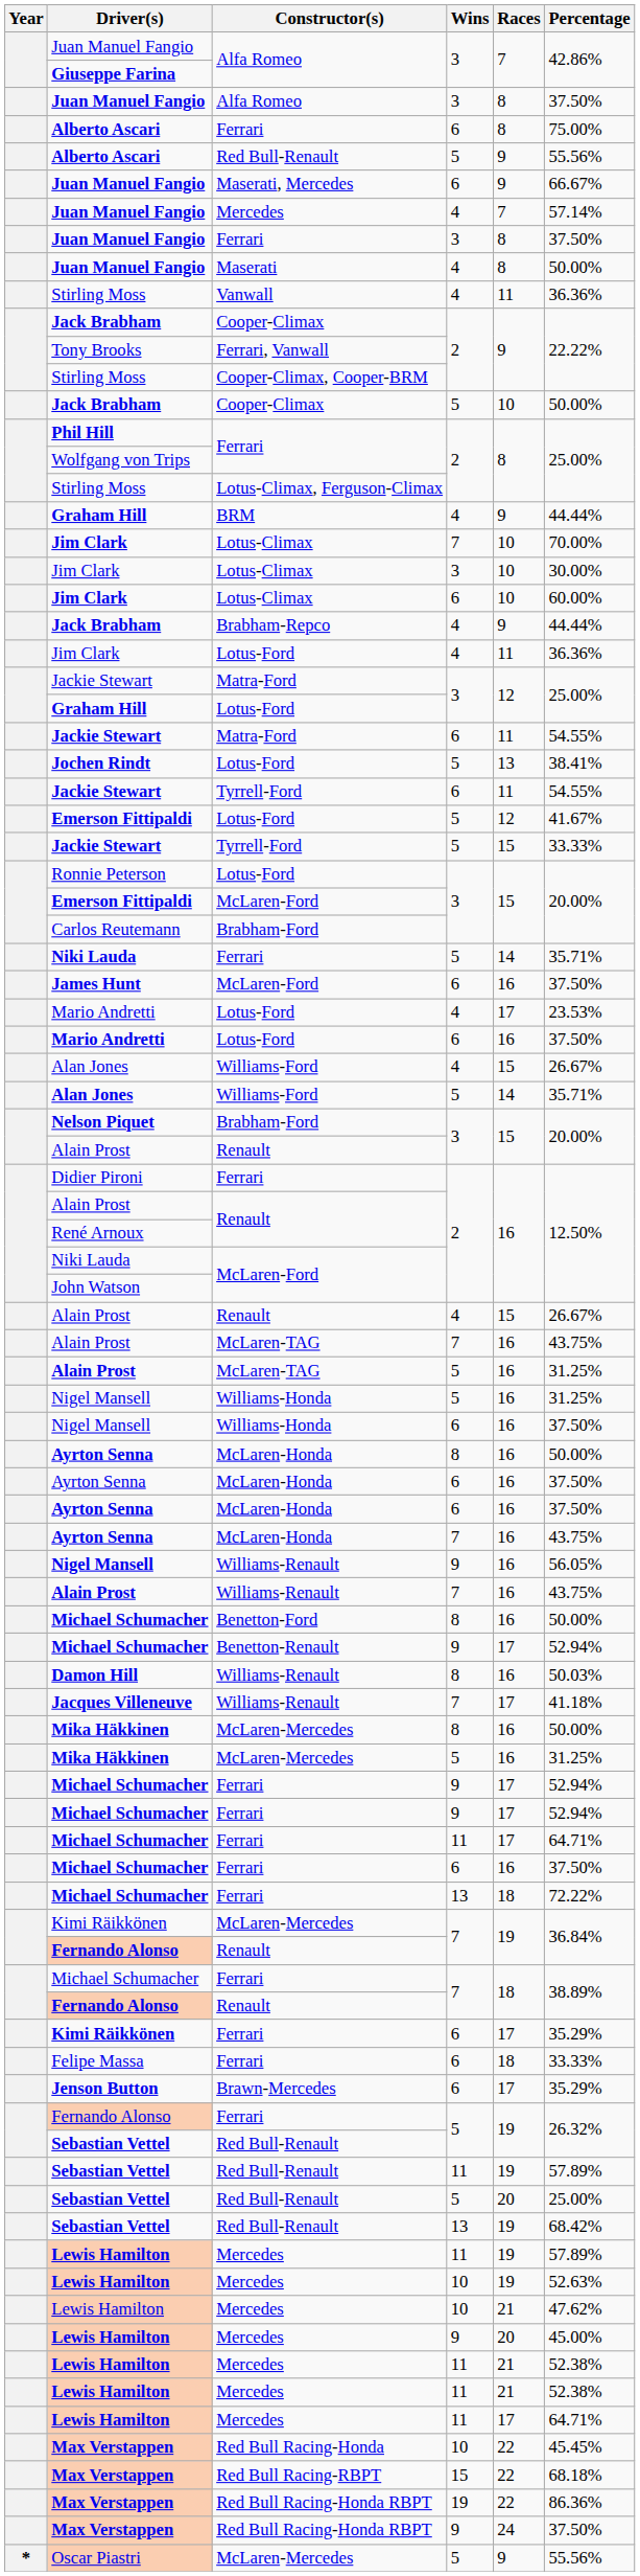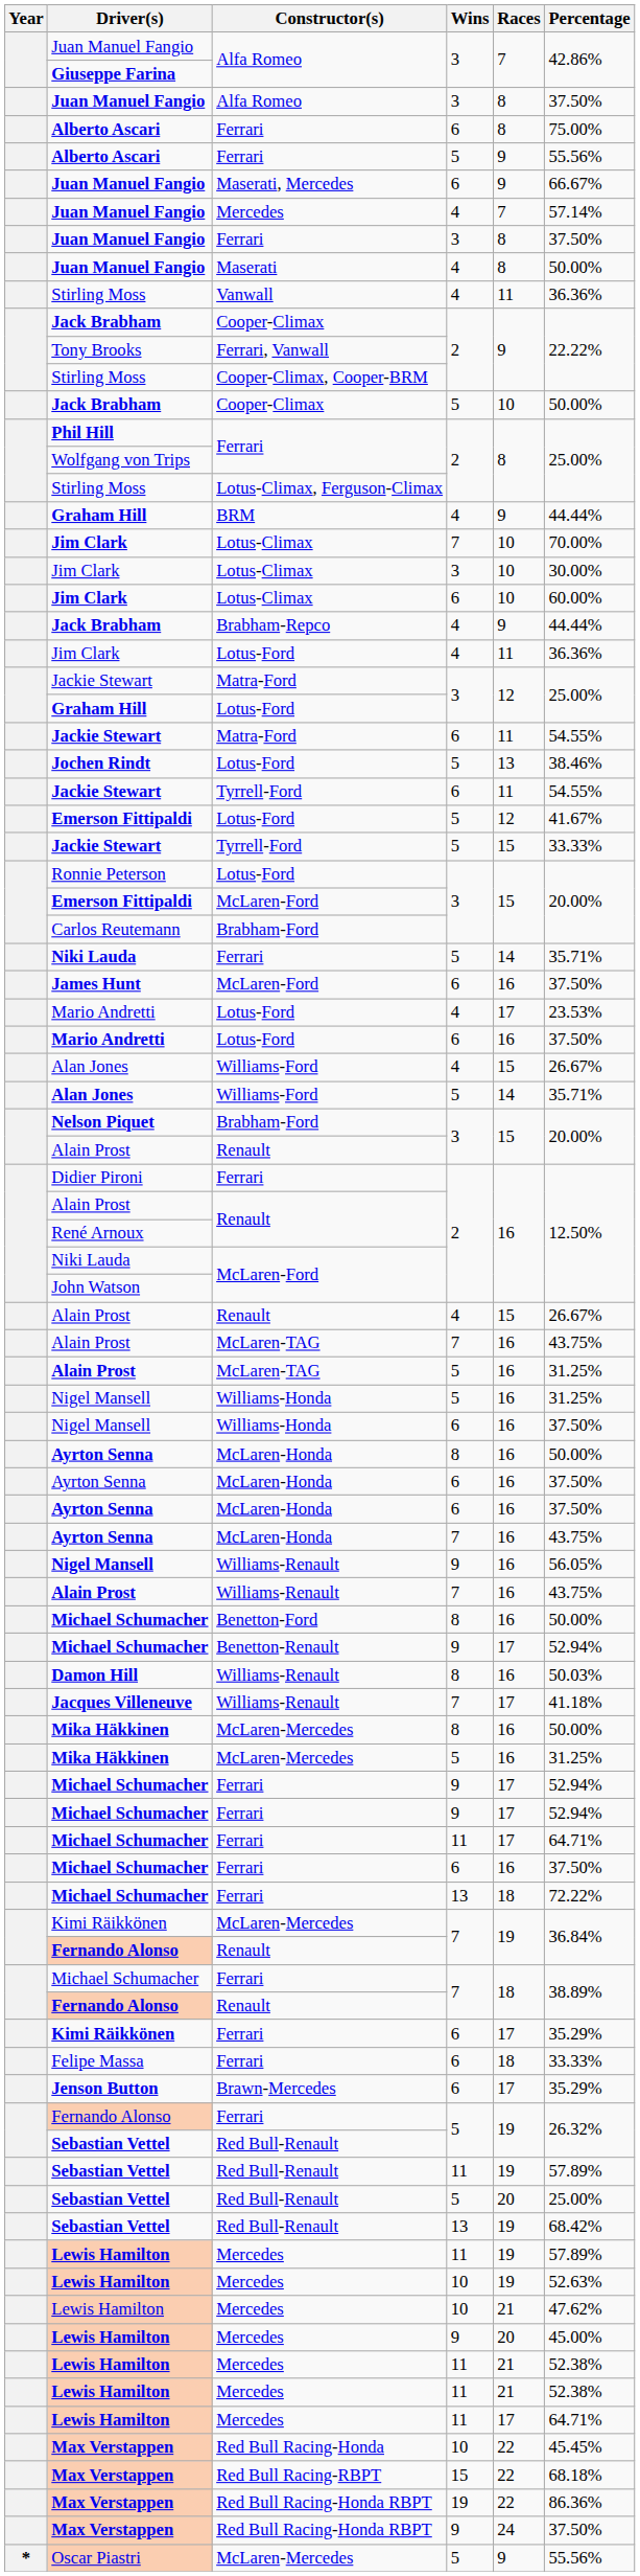 <table class="wikitable sortable">
 <tr>
 <th scope=col>Year</th>
 <th scope=col>Driver(s)</th>
 <th scope=col>Constructor(s)</th>
 <th scope=col>Wins</th>
 <th scope=col>Races</th>
 <th>Percentage</th>
 </tr>
 <tr>
 <th rowspan=2></th>
 <td> <a href='#'>Juan Manuel Fangio</a></td>
 <td rowspan=2><a href='#'>Alfa Romeo</a></td>
 <td rowspan=2>3</td>
 <td rowspan=2>7</td>
 <td rowspan="2">42.86%</td>
 </tr>
 <tr>
 <td> <strong><a href='#'>Giuseppe Farina</a></strong></td>
 </tr>
 <tr>
 <th></th>
 <td> <strong><a href='#'>Juan Manuel Fangio</a></strong></td>
 <td><a href='#'>Alfa Romeo</a></td>
 <td>3</td>
 <td>8</td>
 <td>37.50%</td>
 </tr>
 <tr>
 <th></th>
 <td> <strong><a href='#'>Alberto Ascari</a></strong></td>
 <td><a href='#'>Ferrari</a></td>
 <td>6</td>
 <td>8</td>
 <td>75.00%</td>
 </tr>
 <tr>
 <th></th>
 <td> <strong><a href='#'>Alberto Ascari</a></strong></td>
-<td><a href='#'>Red Bull</a>-<a href='#'>Renault</a></td>
+<td><a href='#'>Ferrari</a></td>
 <td>5</td>
 <td>9</td>
 <td>55.56%</td>
 </tr>
 <tr>
 <th></th>
 <td> <strong><a href='#'>Juan Manuel Fangio</a></strong></td>
 <td><a href='#'>Maserati</a>, <a href='#'>Mercedes</a></td>
 <td>6</td>
 <td>9</td>
 <td>66.67%</td>
 </tr>
 <tr>
 <th></th>
 <td> <strong><a href='#'>Juan Manuel Fangio</a></strong></td>
 <td><a href='#'>Mercedes</a></td>
 <td>4</td>
 <td>7</td>
 <td>57.14%</td>
 </tr>
 <tr>
 <th></th>
 <td> <strong><a href='#'>Juan Manuel Fangio</a></strong></td>
 <td><a href='#'>Ferrari</a></td>
 <td>3</td>
 <td>8</td>
 <td>37.50%</td>
 </tr>
 <tr>
 <th></th>
 <td> <strong><a href='#'>Juan Manuel Fangio</a></strong></td>
 <td><a href='#'>Maserati</a></td>
 <td>4</td>
 <td>8</td>
 <td>50.00%</td>
 </tr>
 <tr>
 <th></th>
 <td> <a href='#'>Stirling Moss</a></td>
 <td><a href='#'>Vanwall</a></td>
 <td>4</td>
 <td>11</td>
 <td>36.36%</td>
 </tr>
 <tr>
 <th rowspan=3></th>
 <td> <strong><a href='#'>Jack Brabham</a></strong></td>
 <td><a href='#'>Cooper</a>-<a href='#'>Climax</a></td>
 <td rowspan=3>2</td>
 <td rowspan=3>9</td>
 <td rowspan="3">22.22%</td>
 </tr>
 <tr>
 <td> <a href='#'>Tony Brooks</a></td>
 <td><a href='#'>Ferrari</a>, <a href='#'>Vanwall</a></td>
 </tr>
 <tr>
 <td> <a href='#'>Stirling Moss</a></td>
 <td><a href='#'>Cooper</a>-<a href='#'>Climax</a>, <a href='#'>Cooper</a>-<a href='#'>BRM</a></td>
 </tr>
 <tr>
 <th></th>
 <td> <strong><a href='#'>Jack Brabham</a></strong></td>
 <td><a href='#'>Cooper</a>-<a href='#'>Climax</a></td>
 <td>5</td>
 <td>10</td>
 <td>50.00%</td>
 </tr>
 <tr>
 <th rowspan=3></th>
 <td> <strong><a href='#'>Phil Hill</a></strong></td>
 <td rowspan=2><a href='#'>Ferrari</a></td>
 <td rowspan=3>2</td>
 <td rowspan=3>8</td>
 <td rowspan="3">25.00%</td>
 </tr>
 <tr>
 <td> <a href='#'>Wolfgang von Trips</a></td>
 </tr>
 <tr>
 <td> <a href='#'>Stirling Moss</a></td>
 <td><a href='#'>Lotus</a>-<a href='#'>Climax</a>, <a href='#'>Ferguson</a>-<a href='#'>Climax</a></td>
 </tr>
 <tr>
 <th></th>
 <td> <strong><a href='#'>Graham Hill</a></strong></td>
 <td><a href='#'>BRM</a></td>
 <td>4</td>
 <td>9</td>
 <td>44.44%</td>
 </tr>
 <tr>
 <th></th>
 <td> <strong><a href='#'>Jim Clark</a></strong></td>
 <td><a href='#'>Lotus</a>-<a href='#'>Climax</a></td>
 <td>7</td>
 <td>10</td>
 <td>70.00%</td>
 </tr>
 <tr>
 <th></th>
 <td> <a href='#'>Jim Clark</a></td>
 <td><a href='#'>Lotus</a>-<a href='#'>Climax</a></td>
 <td>3</td>
 <td>10</td>
 <td>30.00%</td>
 </tr>
 <tr>
 <th></th>
 <td> <strong><a href='#'>Jim Clark</a></strong></td>
 <td><a href='#'>Lotus</a>-<a href='#'>Climax</a></td>
 <td>6</td>
 <td>10</td>
 <td>60.00%</td>
 </tr>
 <tr>
 <th></th>
 <td> <strong><a href='#'>Jack Brabham</a></strong></td>
 <td><a href='#'>Brabham</a>-<a href='#'>Repco</a></td>
 <td>4</td>
 <td>9</td>
 <td>44.44%</td>
 </tr>
 <tr>
 <th></th>
 <td> <a href='#'>Jim Clark</a></td>
 <td><a href='#'>Lotus</a>-<a href='#'>Ford</a></td>
 <td>4</td>
 <td>11</td>
 <td>36.36%</td>
 </tr>
 <tr>
 <th rowspan=2></th>
 <td> <a href='#'>Jackie Stewart</a></td>
 <td><a href='#'>Matra</a>-<a href='#'>Ford</a></td>
 <td rowspan=2>3</td>
 <td rowspan=2>12</td>
 <td rowspan="2">25.00%</td>
 </tr>
 <tr>
 <td> <strong><a href='#'>Graham Hill</a></strong></td>
 <td><a href='#'>Lotus</a>-<a href='#'>Ford</a></td>
 </tr>
 <tr>
 <th></th>
 <td> <strong><a href='#'>Jackie Stewart</a></strong></td>
 <td><a href='#'>Matra</a>-<a href='#'>Ford</a></td>
 <td>6</td>
 <td>11</td>
 <td>54.55%</td>
 </tr>
 <tr>
 <th></th>
 <td> <strong><a href='#'>Jochen Rindt</a></strong></td>
 <td><a href='#'>Lotus</a>-<a href='#'>Ford</a></td>
 <td>5</td>
 <td>13</td>
-<td>38.41%</td>
+<td>38.46%</td>
 </tr>
 <tr>
 <th></th>
 <td> <strong><a href='#'>Jackie Stewart</a></strong></td>
 <td><a href='#'>Tyrrell</a>-<a href='#'>Ford</a></td>
 <td>6</td>
 <td>11</td>
 <td>54.55%</td>
 </tr>
 <tr>
 <th></th>
 <td> <strong><a href='#'>Emerson Fittipaldi</a></strong></td>
 <td><a href='#'>Lotus</a>-<a href='#'>Ford</a></td>
 <td>5</td>
 <td>12</td>
 <td>41.67%</td>
 </tr>
 <tr>
 <th></th>
 <td> <strong><a href='#'>Jackie Stewart</a></strong></td>
 <td><a href='#'>Tyrrell</a>-<a href='#'>Ford</a></td>
 <td>5</td>
 <td>15</td>
 <td>33.33%</td>
 </tr>
 <tr>
 <th rowspan="3"></th>
 <td> <a href='#'>Ronnie Peterson</a></td>
 <td><a href='#'>Lotus</a>-<a href='#'>Ford</a></td>
 <td rowspan="3">3</td>
 <td rowspan="3">15</td>
 <td rowspan="3">20.00%</td>
 </tr>
 <tr>
 <td> <strong><a href='#'>Emerson Fittipaldi</a></strong></td>
 <td><a href='#'>McLaren</a>-<a href='#'>Ford</a></td>
 </tr>
 <tr>
 <td> <a href='#'>Carlos Reutemann</a></td>
 <td><a href='#'>Brabham</a>-<a href='#'>Ford</a></td>
 </tr>
 <tr>
 <th></th>
 <td> <strong><a href='#'>Niki Lauda</a></strong></td>
 <td><a href='#'>Ferrari</a></td>
 <td>5</td>
 <td>14</td>
 <td>35.71%</td>
 </tr>
 <tr>
 <th></th>
 <td> <strong><a href='#'>James Hunt</a></strong></td>
 <td><a href='#'>McLaren</a>-<a href='#'>Ford</a></td>
 <td>6</td>
 <td>16</td>
 <td>37.50%</td>
 </tr>
 <tr>
 <th></th>
 <td> <a href='#'>Mario Andretti</a></td>
 <td><a href='#'>Lotus</a>-<a href='#'>Ford</a></td>
 <td>4</td>
 <td>17</td>
 <td>23.53%</td>
 </tr>
 <tr>
 <th></th>
 <td> <strong><a href='#'>Mario Andretti</a></strong></td>
 <td><a href='#'>Lotus</a>-<a href='#'>Ford</a></td>
 <td>6</td>
 <td>16</td>
 <td>37.50%</td>
 </tr>
 <tr>
 <th></th>
 <td> <a href='#'>Alan Jones</a></td>
 <td><a href='#'>Williams</a>-<a href='#'>Ford</a></td>
 <td>4</td>
 <td>15</td>
 <td>26.67%</td>
 </tr>
 <tr>
 <th></th>
 <td> <strong><a href='#'>Alan Jones</a></strong></td>
 <td><a href='#'>Williams</a>-<a href='#'>Ford</a></td>
 <td>5</td>
 <td>14</td>
 <td>35.71%</td>
 </tr>
 <tr>
 <th rowspan=2></th>
 <td> <strong><a href='#'>Nelson Piquet</a></strong></td>
 <td><a href='#'>Brabham</a>-<a href='#'>Ford</a></td>
 <td rowspan=2>3</td>
 <td rowspan=2>15</td>
 <td rowspan="2">20.00%</td>
 </tr>
 <tr>
 <td> <a href='#'>Alain Prost</a></td>
 <td><a href='#'>Renault</a></td>
 </tr>
 <tr>
 <th rowspan=5></th>
 <td> <a href='#'>Didier Pironi</a></td>
 <td><a href='#'>Ferrari</a></td>
 <td rowspan=5>2</td>
 <td rowspan=5>16</td>
 <td rowspan="5">12.50%</td>
 </tr>
 <tr>
 <td> <a href='#'>Alain Prost</a></td>
 <td rowspan=2><a href='#'>Renault</a></td>
 </tr>
 <tr>
 <td> <a href='#'>René Arnoux</a></td>
 </tr>
 <tr>
 <td> <a href='#'>Niki Lauda</a></td>
 <td rowspan=2><a href='#'>McLaren</a>-<a href='#'>Ford</a></td>
 </tr>
 <tr>
 <td> <a href='#'>John Watson</a></td>
 </tr>
 <tr>
 <th></th>
 <td> <a href='#'>Alain Prost</a></td>
 <td><a href='#'>Renault</a></td>
 <td>4</td>
 <td>15</td>
 <td>26.67%</td>
 </tr>
 <tr>
 <th></th>
 <td> <a href='#'>Alain Prost</a></td>
 <td><a href='#'>McLaren</a>-<a href='#'>TAG</a></td>
 <td>7</td>
 <td>16</td>
 <td>43.75%</td>
 </tr>
 <tr>
 <th></th>
 <td> <strong><a href='#'>Alain Prost</a></strong></td>
 <td><a href='#'>McLaren</a>-<a href='#'>TAG</a></td>
 <td>5</td>
 <td>16</td>
 <td>31.25%</td>
 </tr>
 <tr>
 <th></th>
 <td> <a href='#'>Nigel Mansell</a></td>
 <td><a href='#'>Williams</a>-<a href='#'>Honda</a></td>
 <td>5</td>
 <td>16</td>
 <td>31.25%</td>
 </tr>
 <tr>
 <th></th>
 <td> <a href='#'>Nigel Mansell</a></td>
 <td><a href='#'>Williams</a>-<a href='#'>Honda</a></td>
 <td>6</td>
 <td>16</td>
 <td>37.50%</td>
 </tr>
 <tr>
 <th></th>
 <td> <strong><a href='#'>Ayrton Senna</a></strong></td>
 <td><a href='#'>McLaren</a>-<a href='#'>Honda</a></td>
 <td>8</td>
 <td>16</td>
 <td>50.00%</td>
 </tr>
 <tr>
 <th></th>
 <td> <a href='#'>Ayrton Senna</a></td>
 <td><a href='#'>McLaren</a>-<a href='#'>Honda</a></td>
 <td>6</td>
 <td>16</td>
 <td>37.50%</td>
 </tr>
 <tr>
 <th></th>
 <td> <strong><a href='#'>Ayrton Senna</a></strong></td>
 <td><a href='#'>McLaren</a>-<a href='#'>Honda</a></td>
 <td>6</td>
 <td>16</td>
 <td>37.50%</td>
 </tr>
 <tr>
 <th></th>
 <td> <strong><a href='#'>Ayrton Senna</a></strong></td>
 <td><a href='#'>McLaren</a>-<a href='#'>Honda</a></td>
 <td>7</td>
 <td>16</td>
 <td>43.75%</td>
 </tr>
 <tr>
 <th></th>
 <td> <strong><a href='#'>Nigel Mansell</a></strong></td>
 <td><a href='#'>Williams</a>-<a href='#'>Renault</a></td>
 <td>9</td>
 <td>16</td>
 <td>56.05%</td>
 </tr>
 <tr>
 <th></th>
 <td> <strong><a href='#'>Alain Prost</a></strong></td>
 <td><a href='#'>Williams</a>-<a href='#'>Renault</a></td>
 <td>7</td>
 <td>16</td>
 <td>43.75%</td>
 </tr>
 <tr>
 <th></th>
 <td> <strong><a href='#'>Michael Schumacher</a></strong></td>
 <td><a href='#'>Benetton</a>-<a href='#'>Ford</a></td>
 <td>8</td>
 <td>16</td>
 <td>50.00%</td>
 </tr>
 <tr>
 <th></th>
 <td> <strong><a href='#'>Michael Schumacher</a></strong></td>
 <td><a href='#'>Benetton</a>-<a href='#'>Renault</a></td>
 <td>9</td>
 <td>17</td>
 <td>52.94%</td>
 </tr>
 <tr>
 <th></th>
 <td> <strong><a href='#'>Damon Hill</a></strong></td>
 <td><a href='#'>Williams</a>-<a href='#'>Renault</a></td>
 <td>8</td>
 <td>16</td>
 <td>50.03%</td>
 </tr>
 <tr>
 <th></th>
 <td> <strong><a href='#'>Jacques Villeneuve</a></strong></td>
 <td><a href='#'>Williams</a>-<a href='#'>Renault</a></td>
 <td>7</td>
 <td>17</td>
 <td>41.18%</td>
 </tr>
 <tr>
 <th></th>
 <td> <strong><a href='#'>Mika Häkkinen</a></strong></td>
 <td><a href='#'>McLaren</a>-<a href='#'>Mercedes</a></td>
 <td>8</td>
 <td>16</td>
 <td>50.00%</td>
 </tr>
 <tr>
 <th></th>
 <td> <strong><a href='#'>Mika Häkkinen</a></strong></td>
 <td><a href='#'>McLaren</a>-<a href='#'>Mercedes</a></td>
 <td>5</td>
 <td>16</td>
 <td>31.25%</td>
 </tr>
 <tr>
 <th></th>
 <td> <strong><a href='#'>Michael Schumacher</a></strong></td>
 <td><a href='#'>Ferrari</a></td>
 <td>9</td>
 <td>17</td>
 <td>52.94%</td>
 </tr>
 <tr>
 <th></th>
 <td> <strong><a href='#'>Michael Schumacher</a></strong></td>
 <td><a href='#'>Ferrari</a></td>
 <td>9</td>
 <td>17</td>
 <td>52.94%</td>
 </tr>
 <tr>
 <th></th>
 <td> <strong><a href='#'>Michael Schumacher</a></strong></td>
 <td><a href='#'>Ferrari</a></td>
 <td>11</td>
 <td>17</td>
 <td>64.71%</td>
 </tr>
 <tr>
 <th></th>
 <td> <strong><a href='#'>Michael Schumacher</a></strong></td>
 <td><a href='#'>Ferrari</a></td>
 <td>6</td>
 <td>16</td>
 <td>37.50%</td>
 </tr>
 <tr>
 <th></th>
 <td> <strong><a href='#'>Michael Schumacher</a></strong></td>
 <td><a href='#'>Ferrari</a></td>
 <td>13</td>
 <td>18</td>
 <td>72.22%</td>
 </tr>
 <tr>
 <th rowspan=2></th>
 <td> <a href='#'>Kimi Räikkönen</a></td>
 <td><a href='#'>McLaren</a>-<a href='#'>Mercedes</a></td>
 <td rowspan=2>7</td>
 <td rowspan=2>19</td>
 <td rowspan="2">36.84%</td>
 </tr>
 <tr>
 <td style=background:#FBCEB1> <strong><a href='#'>Fernando Alonso</a></strong></td>
 <td><a href='#'>Renault</a></td>
 </tr>
 <tr>
 <th rowspan=2></th>
 <td> <a href='#'>Michael Schumacher</a></td>
 <td><a href='#'>Ferrari</a></td>
 <td rowspan=2>7</td>
 <td rowspan=2>18</td>
 <td rowspan="2">38.89%</td>
 </tr>
 <tr>
 <td style=background:#FBCEB1> <strong><a href='#'>Fernando Alonso</a></strong></td>
 <td><a href='#'>Renault</a></td>
 </tr>
 <tr>
 <th></th>
 <td> <strong><a href='#'>Kimi Räikkönen</a></strong></td>
 <td><a href='#'>Ferrari</a></td>
 <td>6</td>
 <td>17</td>
 <td>35.29%</td>
 </tr>
 <tr>
 <th></th>
 <td> <a href='#'>Felipe Massa</a></td>
 <td><a href='#'>Ferrari</a></td>
 <td>6</td>
 <td>18</td>
 <td>33.33%</td>
 </tr>
 <tr>
 <th></th>
 <td> <strong><a href='#'>Jenson Button</a></strong></td>
 <td><a href='#'>Brawn</a>-<a href='#'>Mercedes</a></td>
 <td>6</td>
 <td>17</td>
 <td>35.29%</td>
 </tr>
 <tr>
 <th rowspan=2></th>
 <td style=background:#FBCEB1> <a href='#'>Fernando Alonso</a></td>
 <td><a href='#'>Ferrari</a></td>
 <td rowspan=2>5</td>
 <td rowspan=2>19</td>
 <td rowspan="2">26.32%</td>
 </tr>
 <tr>
 <td> <strong><a href='#'>Sebastian Vettel</a></strong></td>
 <td><a href='#'>Red Bull</a>-<a href='#'>Renault</a></td>
 </tr>
 <tr>
 <th></th>
 <td> <strong><a href='#'>Sebastian Vettel</a></strong></td>
 <td><a href='#'>Red Bull</a>-<a href='#'>Renault</a></td>
 <td>11</td>
 <td>19</td>
 <td>57.89%</td>
 </tr>
 <tr>
 <th></th>
 <td> <strong><a href='#'>Sebastian Vettel</a></strong></td>
 <td><a href='#'>Red Bull</a>-<a href='#'>Renault</a></td>
 <td>5</td>
 <td>20</td>
 <td>25.00%</td>
 </tr>
 <tr>
 <th></th>
 <td> <strong><a href='#'>Sebastian Vettel</a></strong></td>
 <td><a href='#'>Red Bull</a>-<a href='#'>Renault</a></td>
 <td>13</td>
 <td>19</td>
 <td>68.42%</td>
 </tr>
 <tr>
 <th></th>
 <td style=background:#FBCEB1> <strong><a href='#'>Lewis Hamilton</a></strong></td>
 <td><a href='#'>Mercedes</a></td>
 <td>11</td>
 <td>19</td>
 <td>57.89%</td>
 </tr>
 <tr>
 <th></th>
 <td style=background:#FBCEB1> <strong><a href='#'>Lewis Hamilton</a></strong></td>
 <td><a href='#'>Mercedes</a></td>
 <td>10</td>
 <td>19</td>
 <td>52.63%</td>
 </tr>
 <tr>
 <th></th>
 <td style=background:#FBCEB1> <a href='#'>Lewis Hamilton</a></td>
 <td><a href='#'>Mercedes</a></td>
 <td>10</td>
 <td>21</td>
 <td>47.62%</td>
 </tr>
 <tr>
 <th></th>
 <td style=background:#FBCEB1> <strong><a href='#'>Lewis Hamilton</a></strong></td>
 <td><a href='#'>Mercedes</a></td>
 <td>9</td>
 <td>20</td>
 <td>45.00%</td>
 </tr>
 <tr>
 <th></th>
 <td style=background:#FBCEB1> <strong><a href='#'>Lewis Hamilton</a></strong></td>
 <td><a href='#'>Mercedes</a></td>
 <td>11</td>
 <td>21</td>
 <td>52.38%</td>
 </tr>
 <tr>
 <th></th>
 <td style=background:#FBCEB1> <strong><a href='#'>Lewis Hamilton</a></strong></td>
 <td><a href='#'>Mercedes</a></td>
 <td>11</td>
 <td>21</td>
 <td>52.38%</td>
 </tr>
 <tr>
 <th></th>
 <td style=background:#FBCEB1> <strong><a href='#'>Lewis Hamilton</a></strong></td>
 <td><a href='#'>Mercedes</a></td>
 <td>11</td>
 <td>17</td>
 <td>64.71%</td>
 </tr>
 <tr>
 <th></th>
 <td style=background:#FBCEB1> <strong><a href='#'>Max Verstappen</a></strong></td>
 <td><a href='#'>Red Bull Racing</a>-<a href='#'>Honda</a></td>
 <td>10</td>
 <td>22</td>
 <td>45.45%</td>
 </tr>
 <tr>
 <th></th>
 <td style=background:#FBCEB1> <strong><a href='#'>Max Verstappen</a></strong></td>
 <td><a href='#'>Red Bull Racing</a>-<a href='#'>RBPT</a></td>
 <td>15</td>
 <td>22</td>
 <td>68.18%</td>
 </tr>
 <tr>
 <th></th>
 <td style=background:#FBCEB1> <strong><a href='#'>Max Verstappen</a></strong></td>
 <td><a href='#'>Red Bull Racing</a>-<a href='#'>Honda RBPT</a></td>
 <td>19</td>
 <td>22</td>
 <td>86.36%</td>
 </tr>
 <tr>
 <th></th>
 <td style=background:#FBCEB1> <strong><a href='#'>Max Verstappen</a></strong></td>
 <td><a href='#'>Red Bull Racing</a>-<a href='#'>Honda RBPT</a></td>
 <td>9</td>
 <td>24</td>
 <td>37.50%</td>
 </tr>
 <tr>
 <th>*</th>
 <td style=background:#FBCEB1> <a href='#'>Oscar Piastri</a></td>
 <td><a href='#'>McLaren</a>-<a href='#'>Mercedes</a></td>
 <td>5</td>
 <td>9</td>
 <td>55.56%</td>
 </tr>
 </table>
